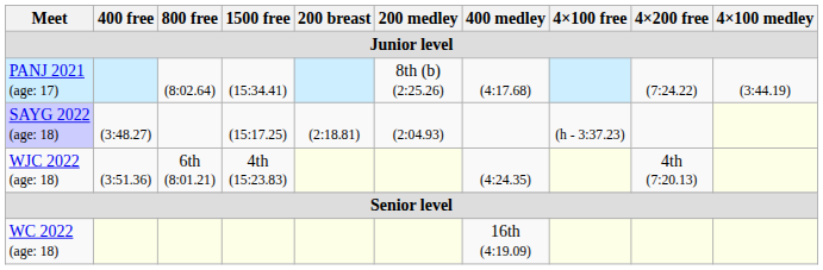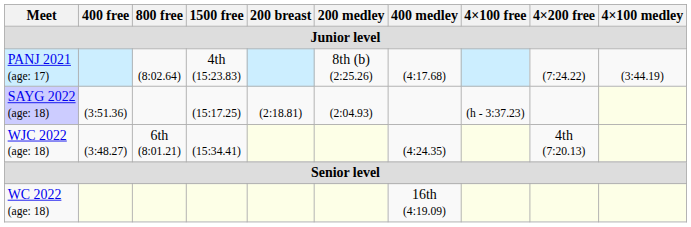 <table class="sortable wikitable">
 <tr>
 <th>Meet</th>
 <th class="unsortable">400 free</th>
 <th class="unsortable">800 free</th>
 <th class="unsortable">1500 free</th>
 <th class="unsortable">200 breast</th>
 <th class="unsortable">200 medley</th>
 <th class="unsortable">400 medley</th>
 <th class="unsortable">4×100 free</th>
 <th class="unsortable">4×200 free</th>
 <th class="unsortable">4×100 medley</th>
 </tr>
 <tr bgcolor="#DDDDDD">
 <td colspan="10" align="center"><strong>Junior level</strong></td>
 </tr>
 <tr>
 <td style="background:#cceeff"><a href='#'>PANJ 2021</a><br><small>(age: 17)</small></td>
 <td style="background:#cceeff"></td>
 <td align="center"><br><small>(8:02.64)</small></td>
-<td align="center"><br><small>(15:34.41)</small></td>
+<td align="center">4th<br><small>(15:23.83)</small></td>
 <td style="background:#cceeff"></td>
 <td align="center">8th (b)<br><small>(2:25.26)</small></td>
 <td align="center"><br><small>(4:17.68)</small></td>
 <td style="background:#cceeff"></td>
 <td align="center"><br><small>(7:24.22)</small></td>
 <td align="center"><br><small>(3:44.19)</small></td>
 </tr>
 <tr>
 <td style="background:#ccccff"><a href='#'>SAYG 2022</a><br><small>(age: 18)</small></td>
-<td align="center"><br><small>(3:48.27)</small></td>
+<td align="center"><br><small>(3:51.36)</small></td>
 <td></td>
 <td align="center"><br><small>(15:17.25)</small></td>
 <td align="center"><br><small>(2:18.81)</small></td>
 <td align="center"><br><small>(2:04.93)</small></td>
 <td></td>
 <td align="center"><br><small>(h - 3:37.23)</small></td>
 <td></td>
 <td style="background:#fdffe7"></td>
 </tr>
 <tr>
 <td><a href='#'>WJC 2022</a><br><small>(age: 18)</small></td>
-<td align="center"><br><small>(3:51.36)</small></td>
+<td align="center"><br><small>(3:48.27)</small></td>
 <td align="center">6th<br><small>(8:01.21)</small></td>
-<td align="center">4th<br><small>(15:23.83)</small></td>
+<td align="center"><br><small>(15:34.41)</small></td>
 <td style="background:#fdffe7"></td>
 <td style="background:#fdffe7"></td>
 <td align="center"><br><small>(4:24.35)</small></td>
 <td style="background:#fdffe7"></td>
 <td align="center">4th<br><small>(7:20.13)</small></td>
 <td style="background:#fdffe7"></td>
 </tr>
 <tr bgcolor="#DDDDDD">
 <td colspan="10" align="center"><strong>Senior level</strong></td>
 </tr>
 <tr>
 <td><a href='#'>WC 2022</a><br><small>(age: 18)</small></td>
 <td style="background:#fdffe7"></td>
 <td style="background:#fdffe7"></td>
 <td style="background:#fdffe7"></td>
 <td style="background:#fdffe7"></td>
 <td style="background:#fdffe7"></td>
 <td align="center">16th<br><small>(4:19.09)</small></td>
 <td style="background:#fdffe7"></td>
 <td style="background:#fdffe7"></td>
 <td style="background:#fdffe7"></td>
 </tr>
 </table>
